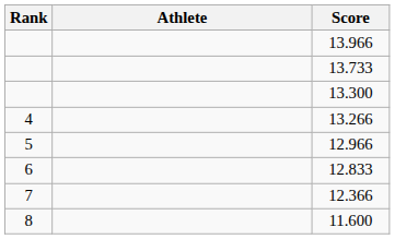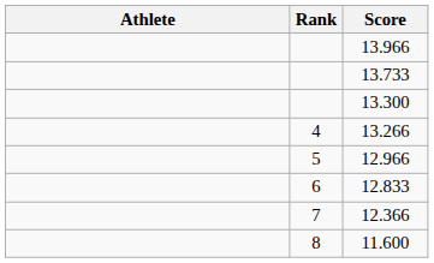 <table class=wikitable style="text-align:center">
 <tr>
+<th width=250>Athlete</th>
 <th width=40>Rank</th>
-<th width=250>Athlete</th>
 <th width=70>Score</th>
 </tr>
 <tr>
+<td align=left></td>
 <td></td>
-<td align=left></td>
 <td>13.966</td>
 </tr>
 <tr>
+<td align=left></td>
 <td></td>
-<td align=left></td>
 <td>13.733</td>
 </tr>
 <tr>
+<td align=left></td>
 <td></td>
-<td align=left></td>
 <td>13.300</td>
 </tr>
 <tr>
+<td align=left></td>
 <td>4</td>
-<td align=left></td>
 <td>13.266</td>
 </tr>
 <tr>
+<td align=left></td>
 <td>5</td>
-<td align=left></td>
 <td>12.966</td>
 </tr>
 <tr>
+<td align=left></td>
 <td>6</td>
-<td align=left></td>
 <td>12.833</td>
 </tr>
 <tr>
+<td align=left></td>
 <td>7</td>
-<td align=left></td>
 <td>12.366</td>
 </tr>
 <tr>
+<td align=left></td>
 <td>8</td>
-<td align=left></td>
 <td>11.600</td>
 </tr>
 </table>
